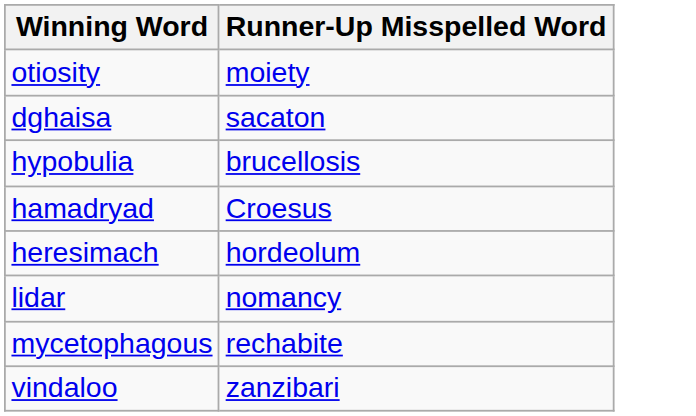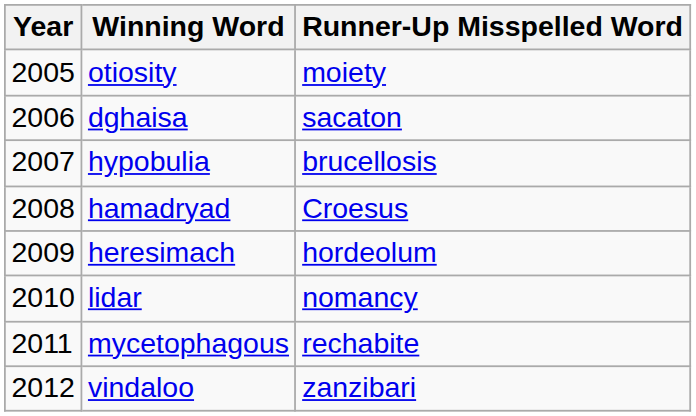 <table class="wikitable">
 <tr>
+<th>Year</th>
 <th>Winning Word</th>
 <th>Runner-Up Misspelled Word</th>
 </tr>
 <tr>
+<td>2005</td>
 <td><a href='#'>otiosity</a></td>
 <td><a href='#'>moiety</a></td>
 </tr>
 <tr>
+<td>2006</td>
 <td><a href='#'>dghaisa</a></td>
 <td><a href='#'>sacaton</a></td>
 </tr>
 <tr>
+<td>2007</td>
 <td><a href='#'>hypobulia</a></td>
 <td><a href='#'>brucellosis</a></td>
 </tr>
 <tr>
+<td>2008</td>
 <td><a href='#'>hamadryad</a></td>
 <td><a href='#'>Croesus</a></td>
 </tr>
 <tr>
+<td>2009</td>
 <td><a href='#'>heresimach</a></td>
 <td><a href='#'>hordeolum</a></td>
 </tr>
 <tr>
+<td>2010</td>
 <td><a href='#'>lidar</a></td>
 <td><a href='#'>nomancy</a></td>
 </tr>
 <tr>
+<td>2011</td>
 <td><a href='#'>mycetophagous</a></td>
 <td><a href='#'>rechabite</a></td>
 </tr>
 <tr>
+<td>2012</td>
 <td><a href='#'>vindaloo</a></td>
 <td><a href='#'>zanzibari</a></td>
 </tr>
 </table>
